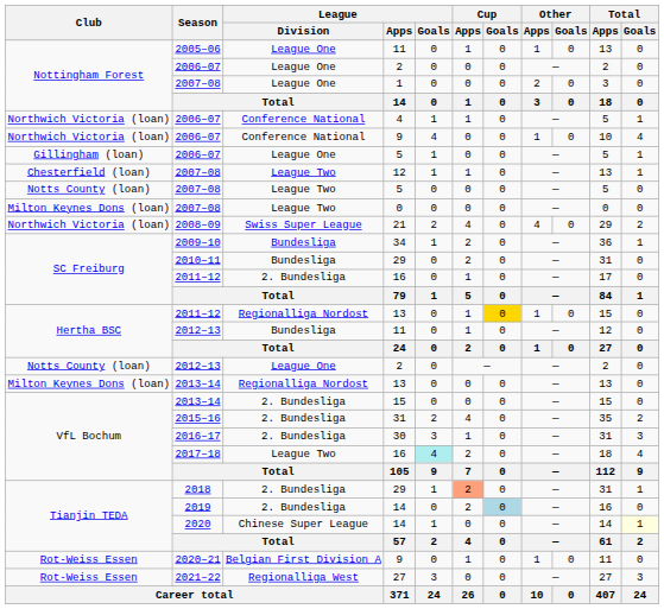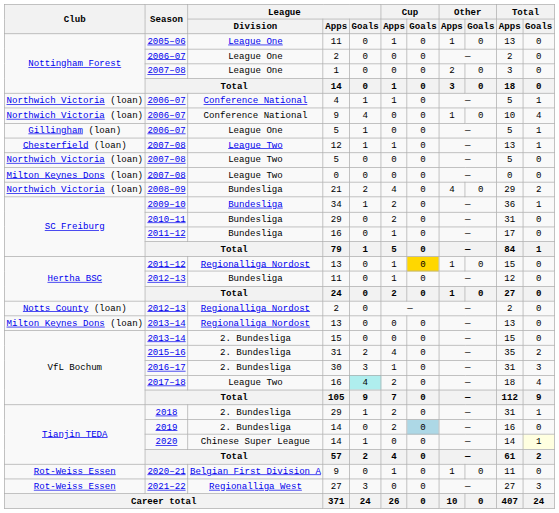 <table class="wikitable" style="text-align:center">
 <tr>
 <th rowspan="2">Club</th>
 <th rowspan="2">Season</th>
 <th colspan="3">League</th>
 <th colspan="2">Cup</th>
 <th colspan="2">Other</th>
 <th colspan="2">Total</th>
 </tr>
 <tr>
 <th>Division</th>
 <th>Apps</th>
 <th>Goals</th>
 <th>Apps</th>
 <th>Goals</th>
 <th>Apps</th>
 <th>Goals</th>
 <th>Apps</th>
 <th>Goals</th>
 </tr>
 <tr>
 <td rowspan="4"><a href='#'>Nottingham Forest</a></td>
 <td><a href='#'>2005–06</a></td>
 <td><a href='#'>League One</a></td>
 <td>11</td>
 <td>0</td>
 <td>1</td>
 <td>0</td>
 <td>1</td>
 <td>0</td>
 <td>13</td>
 <td>0</td>
 </tr>
 <tr>
 <td><a href='#'>2006–07</a></td>
 <td>League One</td>
 <td>2</td>
 <td>0</td>
 <td>0</td>
 <td>0</td>
 <td colspan="2">—</td>
 <td>2</td>
 <td>0</td>
 </tr>
 <tr>
 <td><a href='#'>2007–08</a></td>
 <td>League One</td>
 <td>1</td>
 <td>0</td>
 <td>0</td>
 <td>0</td>
 <td>2</td>
 <td>0</td>
 <td>3</td>
 <td>0</td>
 </tr>
 <tr>
 <th colspan="2">Total</th>
 <th>14</th>
 <th>0</th>
 <th>1</th>
 <th>0</th>
 <th>3</th>
 <th>0</th>
 <th>18</th>
 <th>0</th>
 </tr>
 <tr>
 <td><a href='#'>Northwich Victoria</a> (loan)</td>
 <td><a href='#'>2006–07</a></td>
 <td><a href='#'>Conference National</a></td>
 <td>4</td>
 <td>1</td>
 <td>1</td>
 <td>0</td>
 <td colspan="2">—</td>
 <td>5</td>
 <td>1</td>
 </tr>
 <tr>
 <td><a href='#'>Northwich Victoria</a> (loan)</td>
 <td><a href='#'>2006–07</a></td>
 <td>Conference National</td>
 <td>9</td>
 <td>4</td>
 <td>0</td>
 <td>0</td>
 <td>1</td>
 <td>0</td>
 <td>10</td>
 <td>4</td>
 </tr>
 <tr>
 <td><a href='#'>Gillingham</a> (loan)</td>
 <td><a href='#'>2006–07</a></td>
 <td>League One</td>
 <td>5</td>
 <td>1</td>
 <td>0</td>
 <td>0</td>
 <td colspan="2">—</td>
 <td>5</td>
 <td>1</td>
 </tr>
 <tr>
 <td><a href='#'>Chesterfield</a> (loan)</td>
 <td><a href='#'>2007–08</a></td>
 <td><a href='#'>League Two</a></td>
 <td>12</td>
 <td>1</td>
 <td>1</td>
 <td>0</td>
 <td colspan="2">—</td>
 <td>13</td>
 <td>1</td>
 </tr>
 <tr>
-<td><a href='#'>Notts County</a> (loan)</td>
+<td><a href='#'>Northwich Victoria</a> (loan)</td>
 <td><a href='#'>2007–08</a></td>
 <td>League Two</td>
 <td>5</td>
 <td>0</td>
 <td>0</td>
 <td>0</td>
 <td colspan="2">—</td>
 <td>5</td>
 <td>0</td>
 </tr>
 <tr>
 <td><a href='#'>Milton Keynes Dons</a> (loan)</td>
 <td><a href='#'>2007–08</a></td>
 <td>League Two</td>
 <td>0</td>
 <td>0</td>
 <td>0</td>
 <td>0</td>
 <td colspan="2">—</td>
 <td>0</td>
 <td>0</td>
 </tr>
 <tr>
 <td><a href='#'>Northwich Victoria</a> (loan)</td>
 <td><a href='#'>2008–09</a></td>
-<td><a href='#'>Swiss Super League</a></td>
+<td>Bundesliga</td>
 <td>21</td>
 <td>2</td>
 <td>4</td>
 <td>0</td>
 <td>4</td>
 <td>0</td>
 <td>29</td>
 <td>2</td>
 </tr>
 <tr>
 <td rowspan="4"><a href='#'>SC Freiburg</a></td>
 <td><a href='#'>2009–10</a></td>
 <td><a href='#'>Bundesliga</a></td>
 <td>34</td>
 <td>1</td>
 <td>2</td>
 <td>0</td>
 <td colspan="2">—</td>
 <td>36</td>
 <td>1</td>
 </tr>
 <tr>
 <td><a href='#'>2010–11</a></td>
 <td>Bundesliga</td>
 <td>29</td>
 <td>0</td>
 <td>2</td>
 <td>0</td>
 <td colspan="2">—</td>
 <td>31</td>
 <td>0</td>
 </tr>
 <tr>
 <td><a href='#'>2011–12</a></td>
-<td>2. Bundesliga</td>
+<td>Bundesliga</td>
 <td>16</td>
 <td>0</td>
 <td>1</td>
 <td>0</td>
 <td colspan="2">—</td>
 <td>17</td>
 <td>0</td>
 </tr>
 <tr>
 <th colspan="2">Total</th>
 <th>79</th>
 <th>1</th>
 <th>5</th>
 <th>0</th>
 <th colspan="2">—</th>
 <th>84</th>
 <th>1</th>
 </tr>
 <tr>
 <td rowspan="3"><a href='#'>Hertha BSC</a></td>
 <td><a href='#'>2011–12</a></td>
 <td><a href='#'>Regionalliga Nordost</a></td>
 <td>13</td>
 <td>0</td>
 <td>1</td>
 <td style="background: gold;">0</td>
 <td>1</td>
 <td>0</td>
 <td>15</td>
 <td>0</td>
 </tr>
 <tr>
 <td><a href='#'>2012–13</a></td>
 <td>Bundesliga</td>
 <td>11</td>
 <td>0</td>
 <td>1</td>
 <td>0</td>
 <td colspan="2">—</td>
 <td>12</td>
 <td>0</td>
 </tr>
 <tr>
 <th colspan="2">Total</th>
 <th>24</th>
 <th>0</th>
 <th>2</th>
 <th>0</th>
 <th>1</th>
 <th>0</th>
 <th>27</th>
 <th>0</th>
 </tr>
 <tr>
 <td><a href='#'>Notts County</a> (loan)</td>
 <td><a href='#'>2012–13</a></td>
-<td><a href='#'>League One</a></td>
+<td><a href='#'>Regionalliga Nordost</a></td>
 <td>2</td>
 <td>0</td>
 <td colspan="2">—</td>
 <td colspan="2">—</td>
 <td>2</td>
 <td>0</td>
 </tr>
 <tr>
 <td><a href='#'>Milton Keynes Dons</a> (loan)</td>
 <td><a href='#'>2013–14</a></td>
 <td><a href='#'>Regionalliga Nordost</a></td>
 <td>13</td>
 <td>0</td>
 <td>0</td>
 <td>0</td>
 <td colspan="2">—</td>
 <td>13</td>
 <td>0</td>
 </tr>
 <tr>
 <td rowspan="5">VfL Bochum</td>
 <td><a href='#'>2013–14</a></td>
 <td>2. Bundesliga</td>
 <td>15</td>
 <td>0</td>
 <td>0</td>
 <td>0</td>
 <td colspan="2">—</td>
 <td>15</td>
 <td>0</td>
 </tr>
 <tr>
 <td><a href='#'>2015–16</a></td>
 <td>2. Bundesliga</td>
 <td>31</td>
 <td>2</td>
 <td>4</td>
 <td>0</td>
 <td colspan="2">—</td>
 <td>35</td>
 <td>2</td>
 </tr>
 <tr>
 <td><a href='#'>2016–17</a></td>
 <td>2. Bundesliga</td>
 <td>30</td>
 <td>3</td>
 <td>1</td>
 <td>0</td>
 <td colspan="2">—</td>
 <td>31</td>
 <td>3</td>
 </tr>
 <tr>
 <td><a href='#'>2017–18</a></td>
 <td>League Two</td>
 <td>16</td>
 <td style="background: paleturquoise;">4</td>
 <td>2</td>
 <td>0</td>
 <td colspan="2">—</td>
 <td>18</td>
 <td>4</td>
 </tr>
 <tr>
 <th colspan="2">Total</th>
 <th>105</th>
 <th>9</th>
 <th>7</th>
 <th>0</th>
 <th colspan="2">—</th>
 <th>112</th>
 <th>9</th>
 </tr>
 <tr>
 <td rowspan="4"><a href='#'>Tianjin TEDA</a></td>
 <td><a href='#'>2018</a></td>
 <td>2. Bundesliga</td>
 <td>29</td>
 <td>1</td>
-<td style="background: lightsalmon;">2</td>
+<td>2</td>
 <td>0</td>
 <td colspan="2">—</td>
 <td>31</td>
 <td>1</td>
 </tr>
 <tr>
 <td><a href='#'>2019</a></td>
 <td>2. Bundesliga</td>
 <td>14</td>
 <td>0</td>
 <td>2</td>
 <td style="background: lightblue;">0</td>
 <td colspan="2">—</td>
 <td>16</td>
 <td>0</td>
 </tr>
 <tr>
 <td><a href='#'>2020</a></td>
 <td>Chinese Super League</td>
 <td>14</td>
 <td>1</td>
 <td>0</td>
 <td>0</td>
 <td colspan="2">—</td>
 <td>14</td>
 <td style="background: lightyellow;">1</td>
 </tr>
 <tr>
 <th colspan="2">Total</th>
 <th>57</th>
 <th>2</th>
 <th>4</th>
 <th>0</th>
 <th colspan="2">—</th>
 <th>61</th>
 <th>2</th>
 </tr>
 <tr>
 <td><a href='#'>Rot-Weiss Essen</a></td>
 <td><a href='#'>2020–21</a></td>
 <td><a href='#'>Belgian First Division A</a></td>
 <td>9</td>
 <td>0</td>
 <td>1</td>
 <td>0</td>
 <td>1</td>
 <td>0</td>
 <td>11</td>
 <td>0</td>
 </tr>
 <tr>
 <td><a href='#'>Rot-Weiss Essen</a></td>
 <td><a href='#'>2021–22</a></td>
 <td><a href='#'>Regionalliga West</a></td>
 <td>27</td>
 <td>3</td>
 <td>0</td>
 <td>0</td>
 <td colspan="2">—</td>
 <td>27</td>
 <td>3</td>
 </tr>
 <tr>
 <th colspan="3">Career total</th>
 <th>371</th>
 <th>24</th>
 <th>26</th>
 <th>0</th>
 <th>10</th>
 <th>0</th>
 <th>407</th>
 <th>24</th>
 </tr>
 </table>
